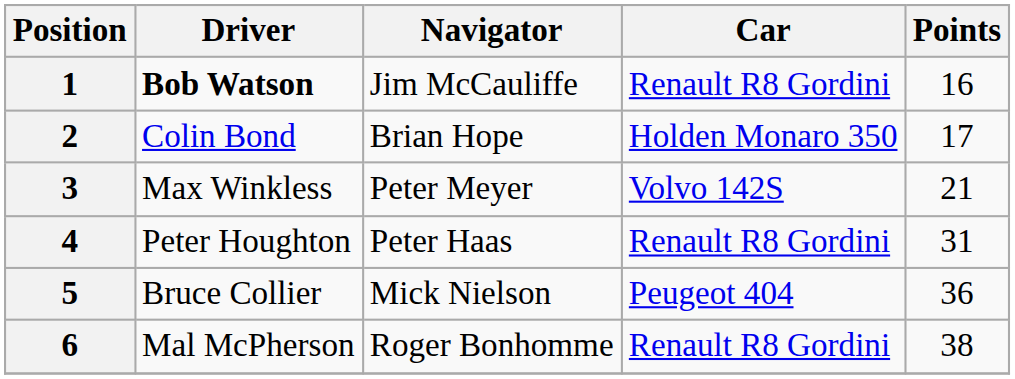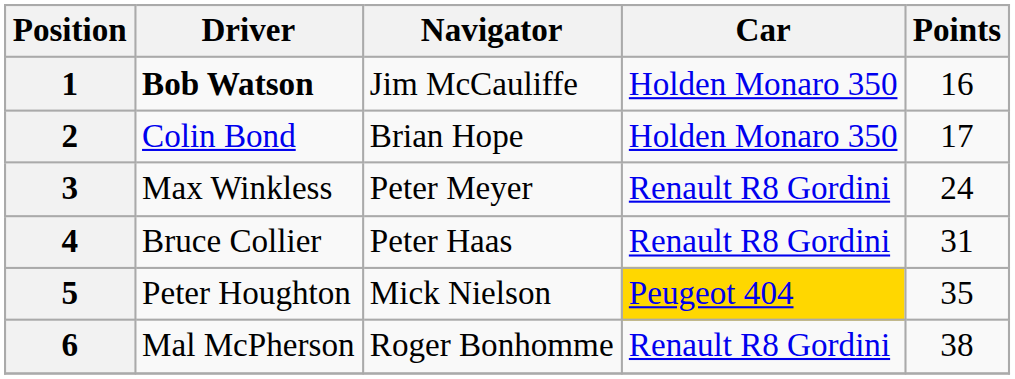 <table class="wikitable" border="1">
 <tr>
 <th>Position</th>
 <th>Driver</th>
 <th>Navigator</th>
 <th>Car</th>
 <th>Points</th>
 </tr>
 <tr>
 <th>1</th>
 <td><strong>Bob Watson</strong></td>
 <td>Jim McCauliffe</td>
-<td><a href='#'>Renault R8 Gordini</a></td>
+<td><a href='#'>Holden Monaro 350</a></td>
 <td align="center">16</td>
 </tr>
 <tr>
 <th>2</th>
 <td><a href='#'>Colin Bond</a></td>
 <td>Brian Hope</td>
 <td><a href='#'>Holden Monaro 350</a></td>
 <td align="center">17</td>
 </tr>
 <tr>
 <th>3</th>
 <td>Max Winkless</td>
 <td>Peter Meyer</td>
-<td><a href='#'>Volvo 142S</a></td>
-<td align="center">21</td>
+<td><a href='#'>Renault R8 Gordini</a></td>
+<td align="center">24</td>
 </tr>
 <tr>
 <th>4</th>
-<td>Peter Houghton</td>
+<td>Bruce Collier</td>
 <td>Peter Haas</td>
 <td><a href='#'>Renault R8 Gordini</a></td>
 <td align="center">31</td>
 </tr>
 <tr>
 <th>5</th>
-<td>Bruce Collier</td>
+<td>Peter Houghton</td>
 <td>Mick Nielson</td>
-<td><a href='#'>Peugeot 404</a></td>
-<td align="center">36</td>
+<td style="background: gold;"><a href='#'>Peugeot 404</a></td>
+<td align="center">35</td>
 </tr>
 <tr>
 <th>6</th>
 <td>Mal McPherson</td>
 <td>Roger Bonhomme</td>
 <td><a href='#'>Renault R8 Gordini</a></td>
 <td align="center">38</td>
 </tr>
 <tr>
 </tr>
 </table>
